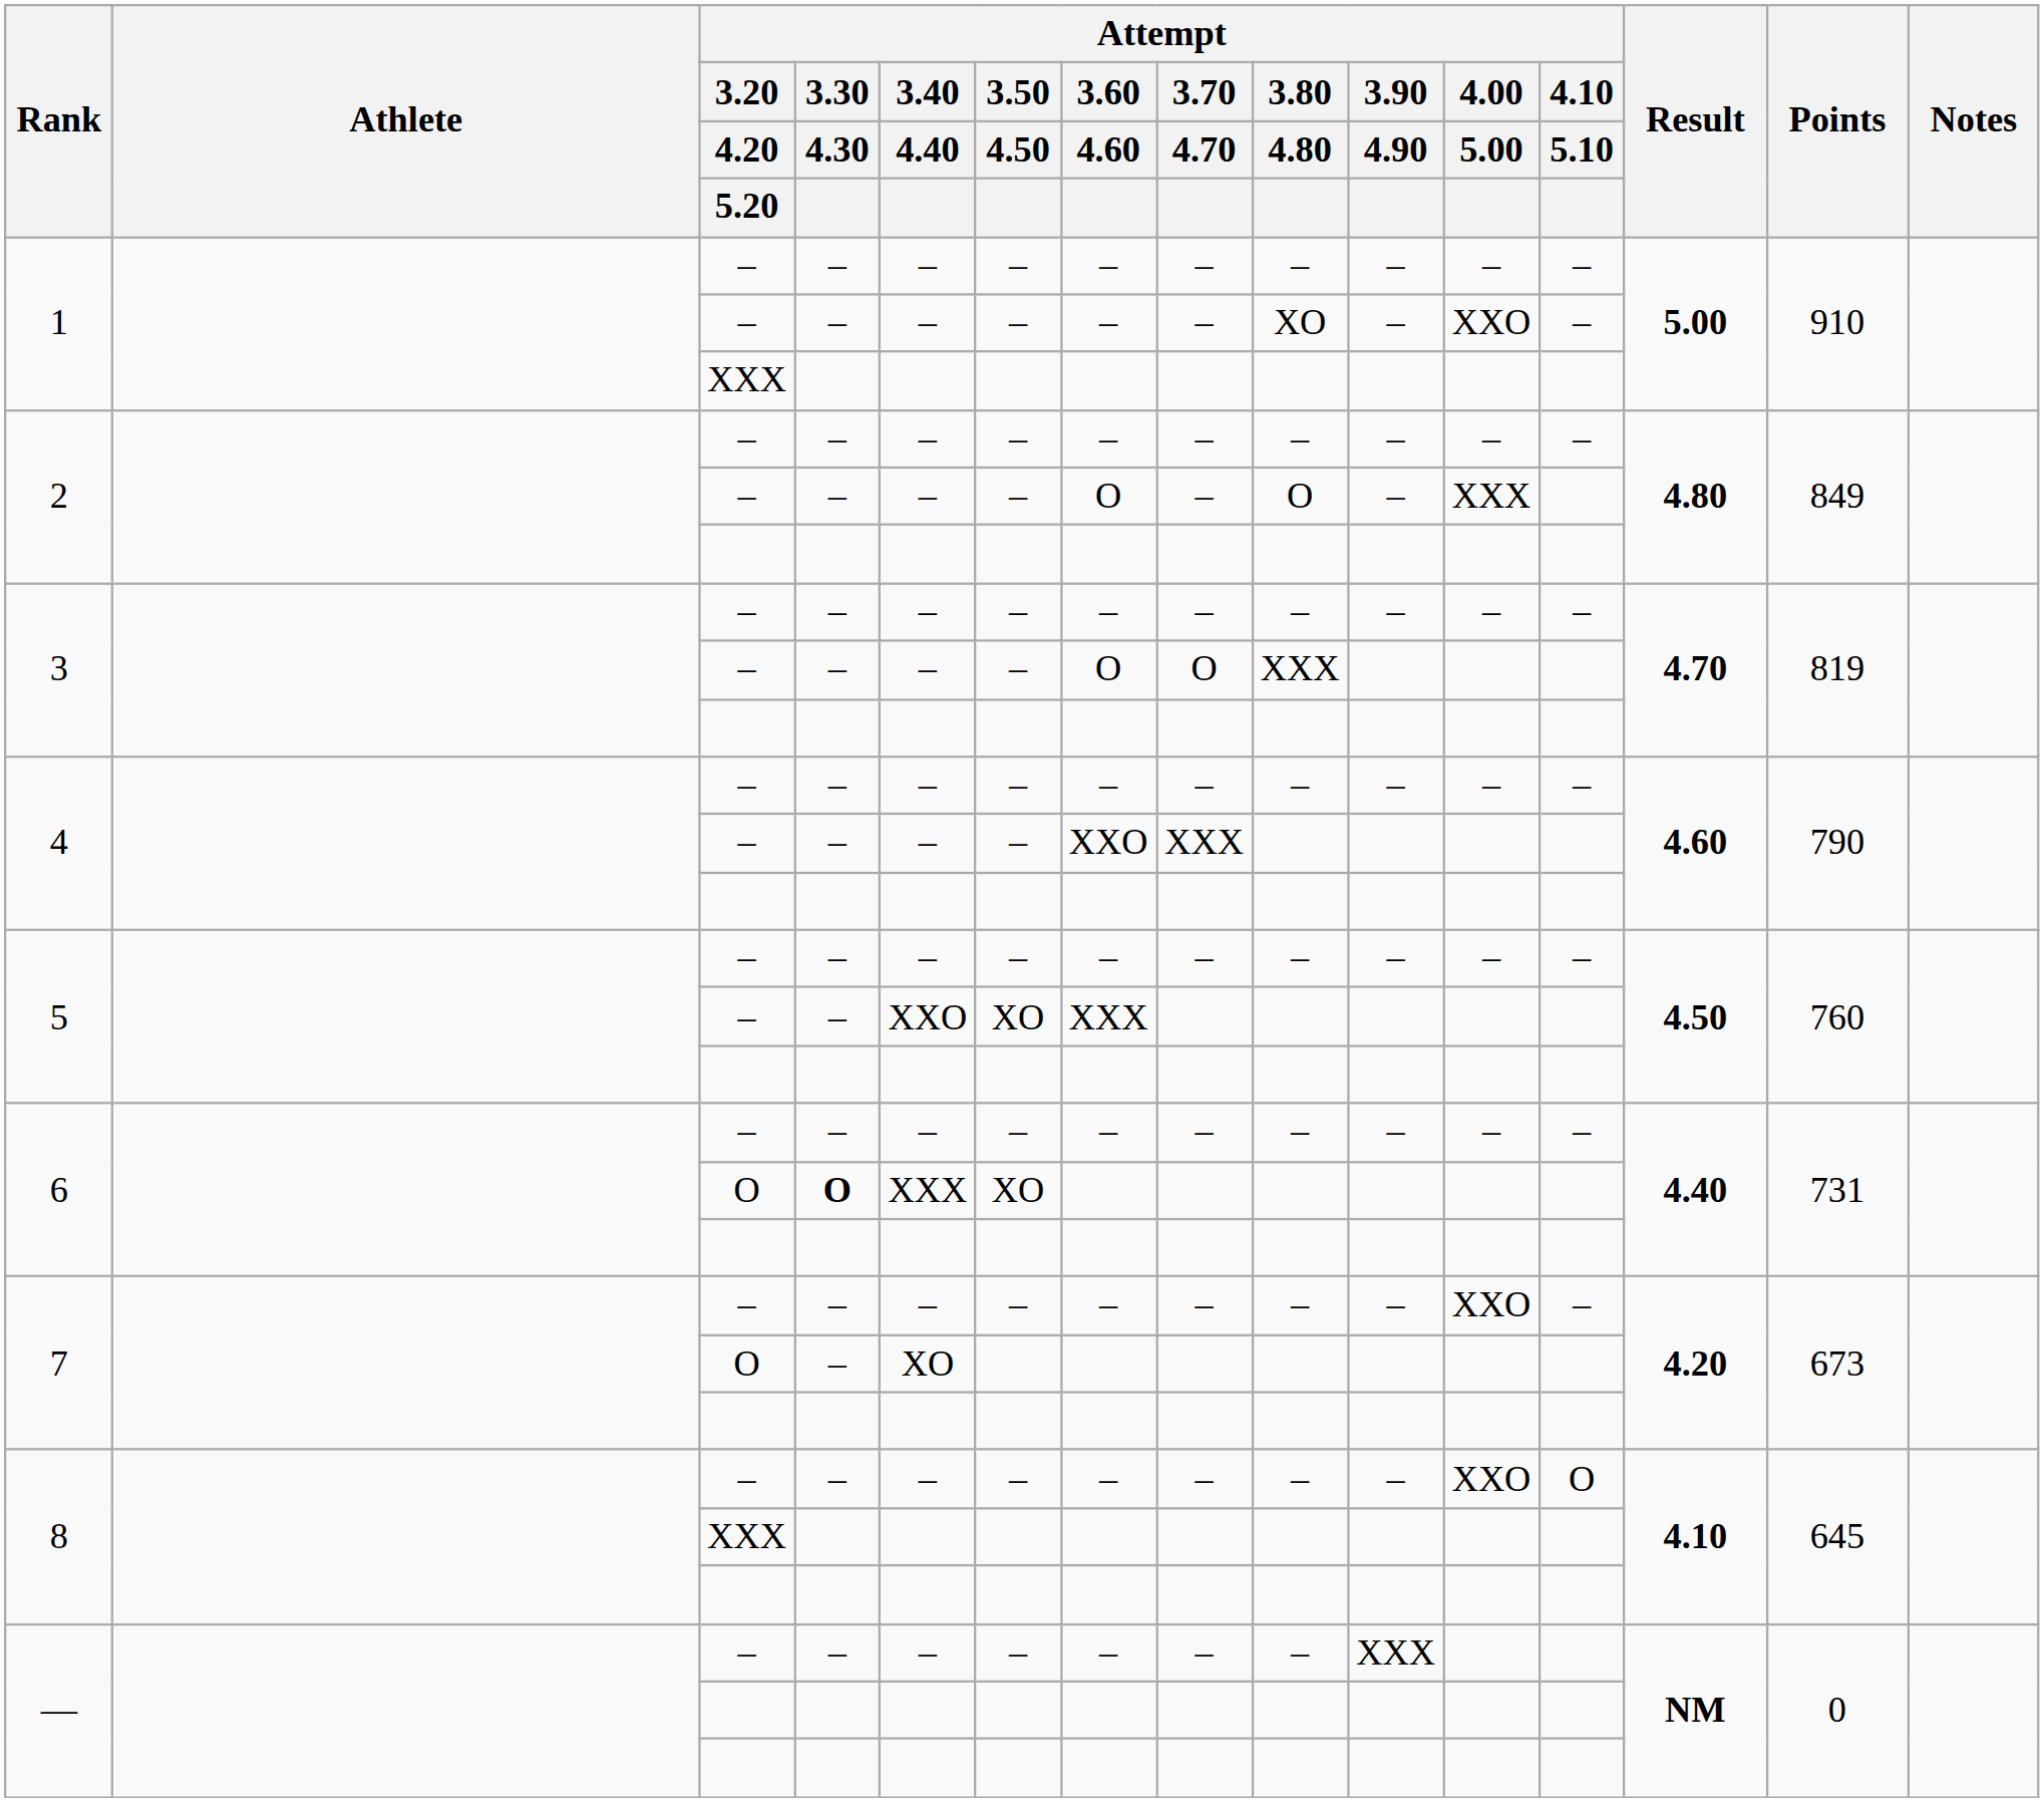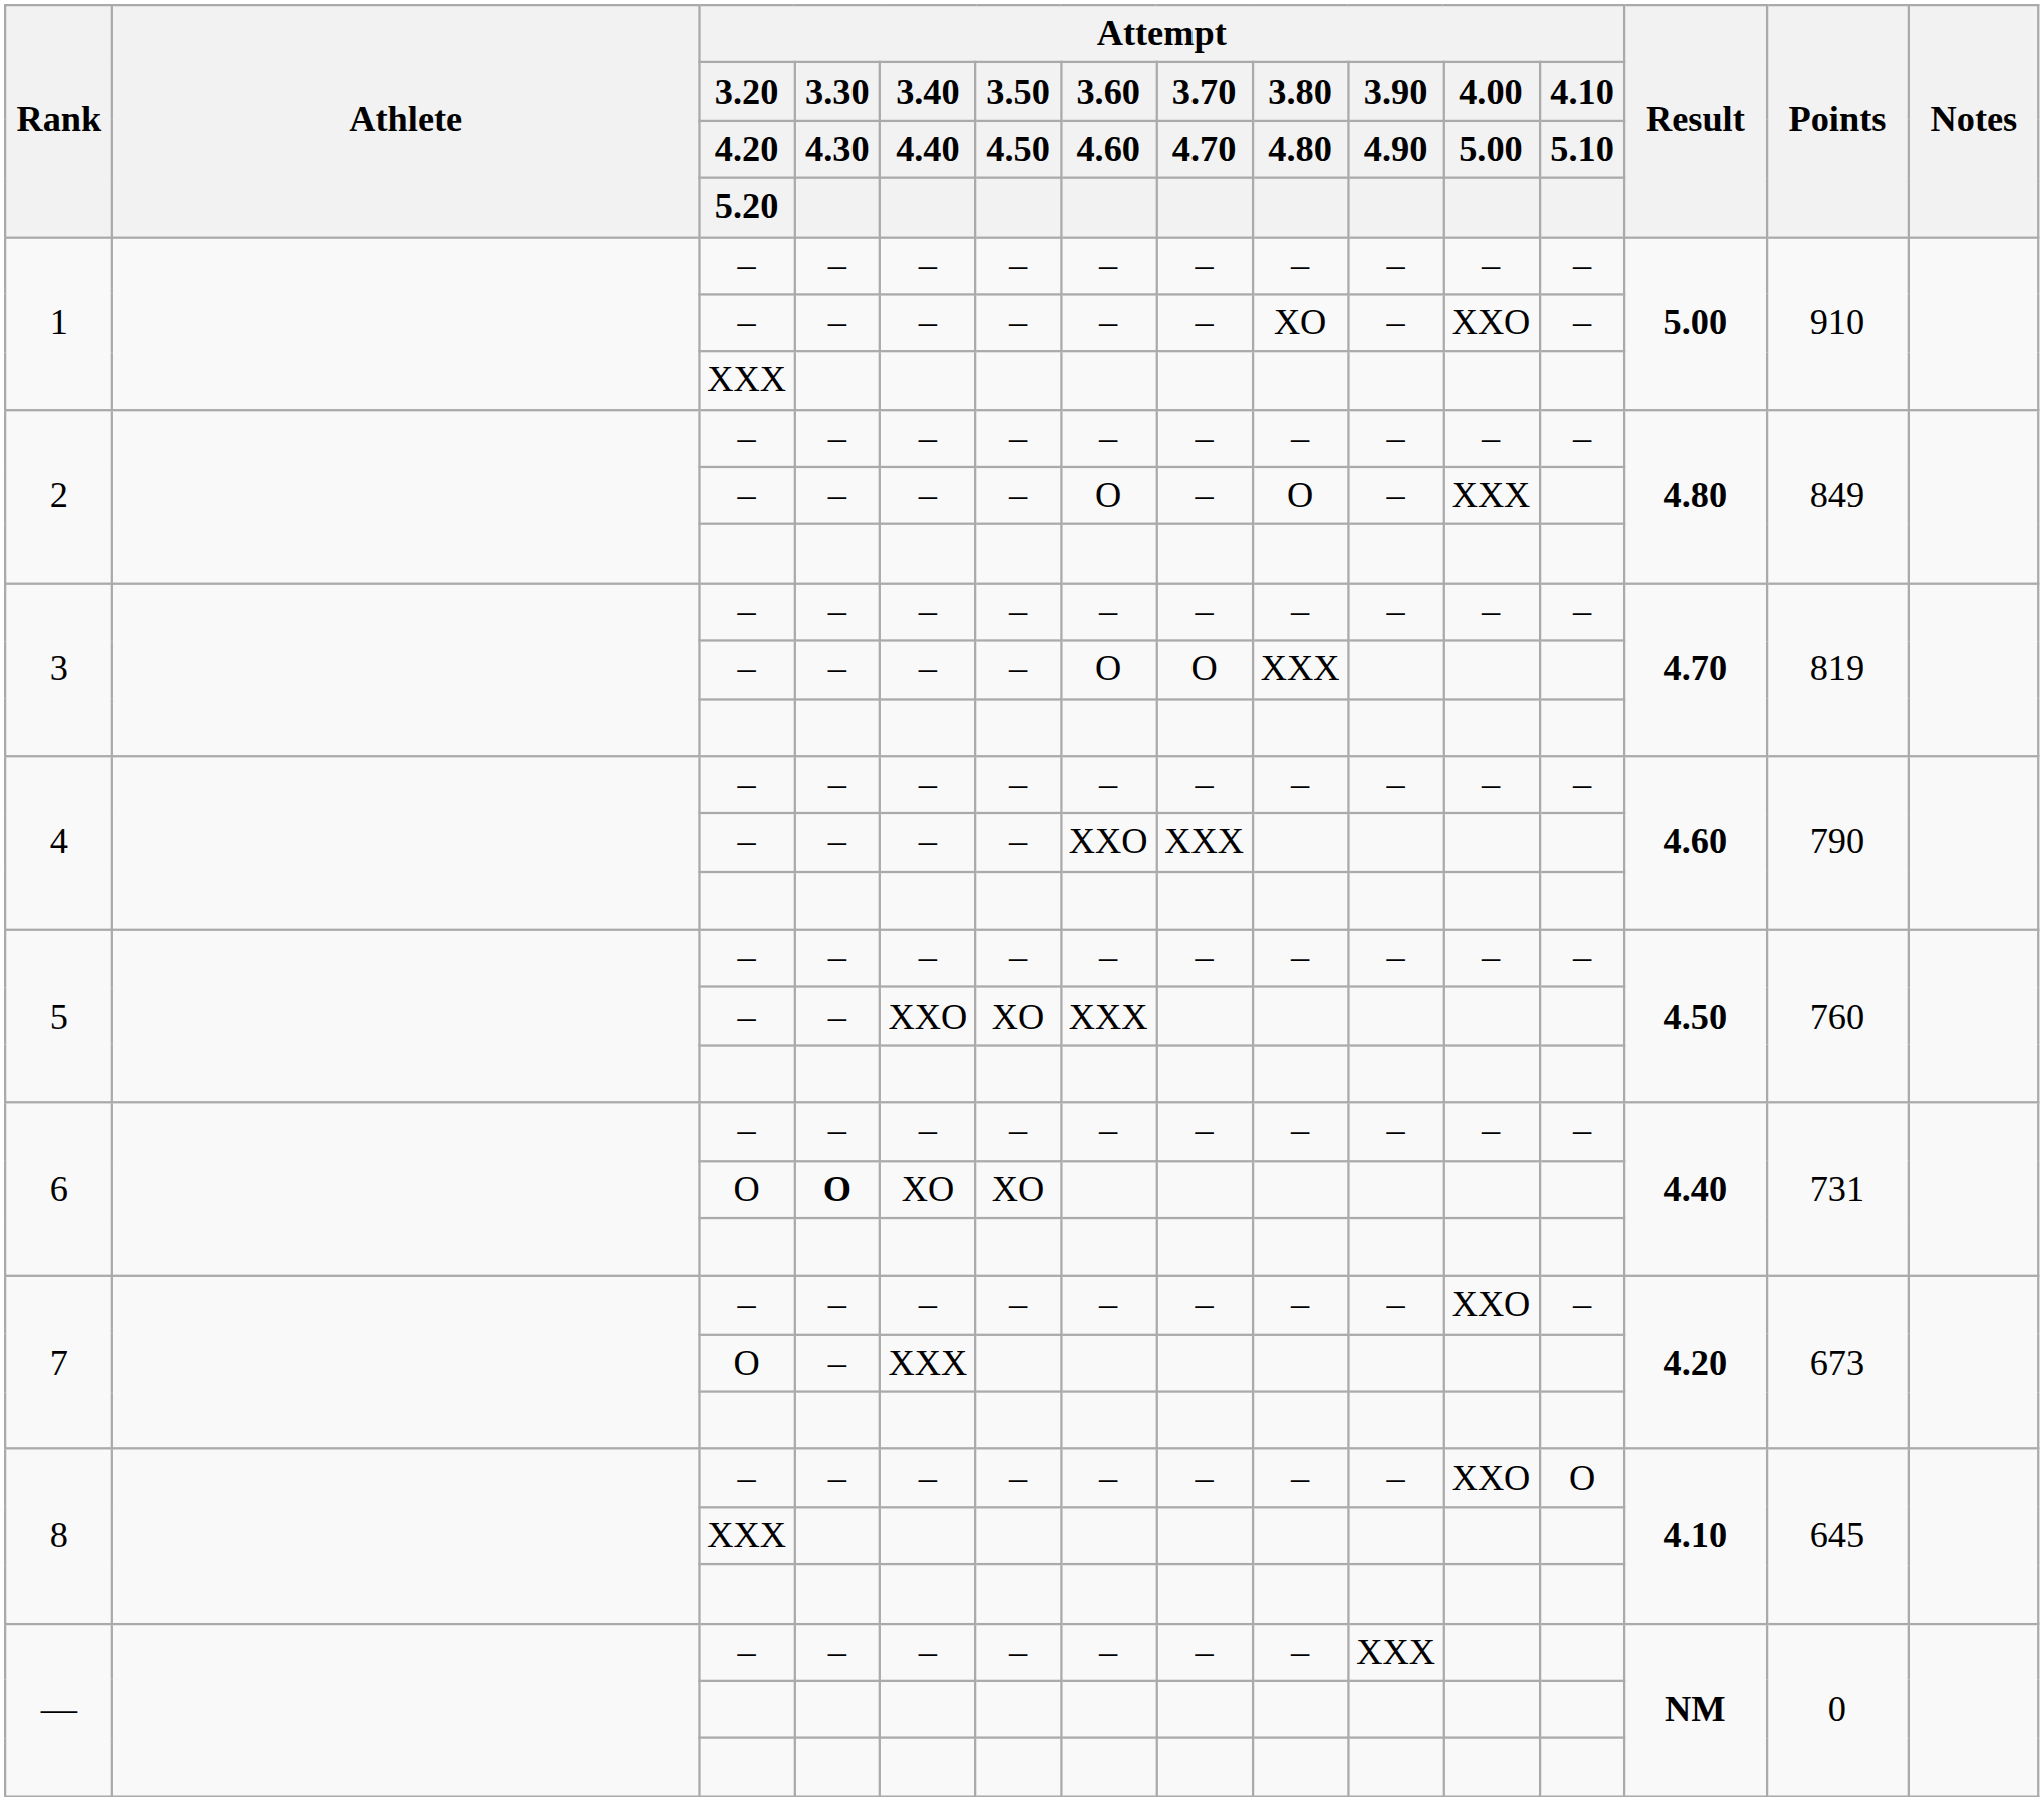 <table class="wikitable" style="text-align:center">
 <tr>
 <th rowspan=4 width=40>Rank</th>
 <th rowspan=4 width=250>Athlete</th>
 <th colspan=10>Attempt</th>
 <th rowspan=4 width=55>Result</th>
 <th rowspan=4 width=55>Points</th>
 <th rowspan=4 width=50>Notes</th>
 </tr>
 <tr>
 <th width=30>3.20</th>
 <th width=30>3.30</th>
 <th width=30>3.40</th>
 <th width=30>3.50</th>
 <th width=30>3.60</th>
 <th width=30>3.70</th>
 <th width=30>3.80</th>
 <th width=30>3.90</th>
 <th width=30>4.00</th>
 <th width=30>4.10</th>
 </tr>
 <tr>
 <th>4.20</th>
 <th>4.30</th>
 <th>4.40</th>
 <th>4.50</th>
 <th>4.60</th>
 <th>4.70</th>
 <th>4.80</th>
 <th>4.90</th>
 <th>5.00</th>
 <th>5.10</th>
 </tr>
 <tr>
 <th>5.20</th>
 <th></th>
 <th></th>
 <th></th>
 <th></th>
 <th></th>
 <th></th>
 <th></th>
 <th></th>
 <th></th>
 </tr>
 <tr>
 <td rowspan=3>1</td>
 <td rowspan=3 align="left"></td>
 <td>–</td>
 <td>–</td>
 <td>–</td>
 <td>–</td>
 <td>–</td>
 <td>–</td>
 <td>–</td>
 <td>–</td>
 <td>–</td>
 <td>–</td>
 <td rowspan=3><strong>5.00</strong></td>
 <td rowspan=3>910</td>
 <td rowspan=3></td>
 </tr>
 <tr>
 <td>–</td>
 <td>–</td>
 <td>–</td>
 <td>–</td>
 <td>–</td>
 <td>–</td>
 <td>XO</td>
 <td>–</td>
 <td>XXO</td>
 <td>–</td>
 </tr>
 <tr>
 <td>XXX</td>
 <td></td>
 <td></td>
 <td></td>
 <td></td>
 <td></td>
 <td></td>
 <td></td>
 <td></td>
 <td></td>
 </tr>
 <tr>
 <td rowspan=3>2</td>
 <td rowspan=3 align="left"></td>
 <td>–</td>
 <td>–</td>
 <td>–</td>
 <td>–</td>
 <td>–</td>
 <td>–</td>
 <td>–</td>
 <td>–</td>
 <td>–</td>
 <td>–</td>
 <td rowspan=3><strong>4.80</strong></td>
 <td rowspan=3>849</td>
 <td rowspan=3></td>
 </tr>
 <tr>
 <td>–</td>
 <td>–</td>
 <td>–</td>
 <td>–</td>
 <td>O</td>
 <td>–</td>
 <td>O</td>
 <td>–</td>
 <td>XXX</td>
 <td></td>
 </tr>
 <tr>
 <td> </td>
 <td></td>
 <td></td>
 <td></td>
 <td></td>
 <td></td>
 <td></td>
 <td></td>
 <td></td>
 <td></td>
 </tr>
 <tr>
 <td rowspan=3>3</td>
 <td rowspan=3 align="left"></td>
 <td>–</td>
 <td>–</td>
 <td>–</td>
 <td>–</td>
 <td>–</td>
 <td>–</td>
 <td>–</td>
 <td>–</td>
 <td>–</td>
 <td>–</td>
 <td rowspan=3><strong>4.70</strong></td>
 <td rowspan=3>819</td>
 <td rowspan=3></td>
 </tr>
 <tr>
 <td>–</td>
 <td>–</td>
 <td>–</td>
 <td>–</td>
 <td>O</td>
 <td>O</td>
 <td>XXX</td>
 <td></td>
 <td></td>
 <td></td>
 </tr>
 <tr>
 <td> </td>
 <td></td>
 <td></td>
 <td></td>
 <td></td>
 <td></td>
 <td></td>
 <td></td>
 <td></td>
 <td></td>
 </tr>
 <tr>
 <td rowspan=3>4</td>
 <td rowspan=3 align="left"></td>
 <td>–</td>
 <td>–</td>
 <td>–</td>
 <td>–</td>
 <td>–</td>
 <td>–</td>
 <td>–</td>
 <td>–</td>
 <td>–</td>
 <td>–</td>
 <td rowspan=3><strong>4.60</strong></td>
 <td rowspan=3>790</td>
 <td rowspan=3></td>
 </tr>
 <tr>
 <td>–</td>
 <td>–</td>
 <td>–</td>
 <td>–</td>
 <td>XXO</td>
 <td>XXX</td>
 <td></td>
 <td></td>
 <td></td>
 <td></td>
 </tr>
 <tr>
 <td> </td>
 <td></td>
 <td></td>
 <td></td>
 <td></td>
 <td></td>
 <td></td>
 <td></td>
 <td></td>
 <td></td>
 </tr>
 <tr>
 <td rowspan=3>5</td>
 <td rowspan=3 align="left"></td>
 <td>–</td>
 <td>–</td>
 <td>–</td>
 <td>–</td>
 <td>–</td>
 <td>–</td>
 <td>–</td>
 <td>–</td>
 <td>–</td>
 <td>–</td>
 <td rowspan=3><strong>4.50</strong></td>
 <td rowspan=3>760</td>
 <td rowspan=3></td>
 </tr>
 <tr>
 <td>–</td>
 <td>–</td>
 <td>XXO</td>
 <td>XO</td>
 <td>XXX</td>
 <td></td>
 <td></td>
 <td></td>
 <td></td>
 <td></td>
 </tr>
 <tr>
 <td> </td>
 <td></td>
 <td></td>
 <td></td>
 <td></td>
 <td></td>
 <td></td>
 <td></td>
 <td></td>
 <td></td>
 </tr>
 <tr>
 <td rowspan=3>6</td>
 <td rowspan=3 align="left"></td>
 <td>–</td>
 <td>–</td>
 <td>–</td>
 <td>–</td>
 <td>–</td>
 <td>–</td>
 <td>–</td>
 <td>–</td>
 <td>–</td>
 <td>–</td>
 <td rowspan=3><strong>4.40</strong></td>
 <td rowspan=3>731</td>
 <td rowspan=3></td>
 </tr>
 <tr>
 <td>O</td>
 <td><strong>O</strong></td>
-<td>XXX</td>
+<td>XO</td>
 <td>XO</td>
 <td></td>
 <td></td>
 <td></td>
 <td></td>
 <td></td>
 <td></td>
 </tr>
 <tr>
 <td> </td>
 <td></td>
 <td></td>
 <td></td>
 <td></td>
 <td></td>
 <td></td>
 <td></td>
 <td></td>
 <td></td>
 </tr>
 <tr>
 <td rowspan=3>7</td>
 <td rowspan=3 align="left"></td>
 <td>–</td>
 <td>–</td>
 <td>–</td>
 <td>–</td>
 <td>–</td>
 <td>–</td>
 <td>–</td>
 <td>–</td>
 <td>XXO</td>
 <td>–</td>
 <td rowspan=3><strong>4.20</strong></td>
 <td rowspan=3>673</td>
 <td rowspan=3></td>
 </tr>
 <tr>
 <td>O</td>
 <td>–</td>
-<td>XO</td>
+<td>XXX</td>
 <td></td>
 <td></td>
 <td></td>
 <td></td>
 <td></td>
 <td></td>
 <td></td>
 </tr>
 <tr>
 <td> </td>
 <td></td>
 <td></td>
 <td></td>
 <td></td>
 <td></td>
 <td></td>
 <td></td>
 <td></td>
 <td></td>
 </tr>
 <tr>
 <td rowspan=3>8</td>
 <td rowspan=3 align="left"></td>
 <td>–</td>
 <td>–</td>
 <td>–</td>
 <td>–</td>
 <td>–</td>
 <td>–</td>
 <td>–</td>
 <td>–</td>
 <td>XXO</td>
 <td>O</td>
 <td rowspan=3><strong>4.10</strong></td>
 <td rowspan=3>645</td>
 <td rowspan=3></td>
 </tr>
 <tr>
 <td>XXX</td>
 <td></td>
 <td></td>
 <td></td>
 <td></td>
 <td></td>
 <td></td>
 <td></td>
 <td></td>
 <td></td>
 </tr>
 <tr>
 <td> </td>
 <td></td>
 <td></td>
 <td></td>
 <td></td>
 <td></td>
 <td></td>
 <td></td>
 <td></td>
 <td></td>
 </tr>
 <tr>
 <td rowspan=3>—</td>
 <td rowspan=3 align="left"></td>
 <td>–</td>
 <td>–</td>
 <td>–</td>
 <td>–</td>
 <td>–</td>
 <td>–</td>
 <td>–</td>
 <td>XXX</td>
 <td></td>
 <td></td>
 <td rowspan=3><strong>NM</strong></td>
 <td rowspan=3>0</td>
 <td rowspan=3></td>
 </tr>
 <tr>
 <td> </td>
 <td></td>
 <td></td>
 <td></td>
 <td></td>
 <td></td>
 <td></td>
 <td></td>
 <td></td>
 <td></td>
 </tr>
 <tr>
 <td> </td>
 <td></td>
 <td></td>
 <td></td>
 <td></td>
 <td></td>
 <td></td>
 <td></td>
 <td></td>
 <td></td>
 </tr>
 </table>
